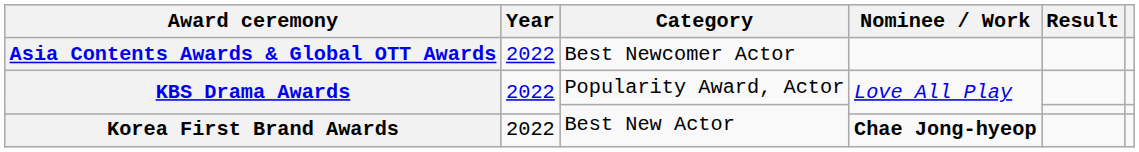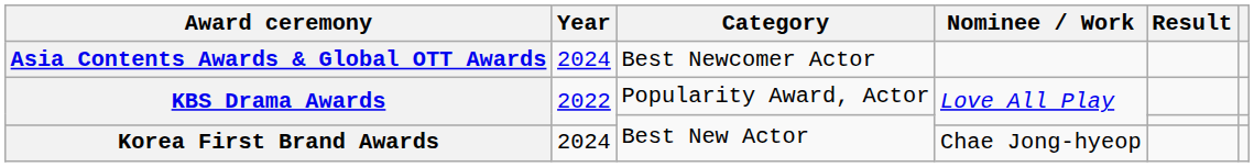 <table class="wikitable plainrowheaders sortable">
 <tr>
 <th scope="col">Award ceremony</th>
 <th scope="col">Year</th>
 <th scope="col">Category</th>
 <th scope="col">Nominee / Work</th>
 <th scope="col">Result</th>
 <th scope="col" class="unsortable"></th>
 </tr>
 <tr>
 <th scope="row"><a href='#'>Asia Contents Awards & Global OTT Awards</a></th>
-<td style="text-align:center"><a href='#'>2022</a></td>
+<td style="text-align:center"><a href='#'>2024</a></td>
 <td>Best Newcomer Actor</td>
 <td><em></em></td>
 <td></td>
 <td style="text-align:center"></td>
 </tr>
 <tr>
 <th scope="row" rowspan="2"><a href='#'>KBS Drama Awards</a></th>
 <td rowspan="2" style="text-align:center"><a href='#'>2022</a></td>
 <td>Popularity Award, Actor</td>
 <td rowspan="2"><em><a href='#'>Love All Play</a></em></td>
 <td></td>
 <td style="text-align:center"></td>
 </tr>
 <tr>
 <td rowspan="2">Best New Actor</td>
 <td></td>
 <td style="text-align:center"></td>
 </tr>
 <tr>
 <th scope="row">Korea First Brand Awards</th>
-<td style="text-align:center">2022</td>
-<td><strong>Chae Jong-hyeop</strong></td>
+<td style="text-align:center">2024</td>
+<td>Chae Jong-hyeop</td>
 <td></td>
 <td style="text-align:center"></td>
 </tr>
 </table>
